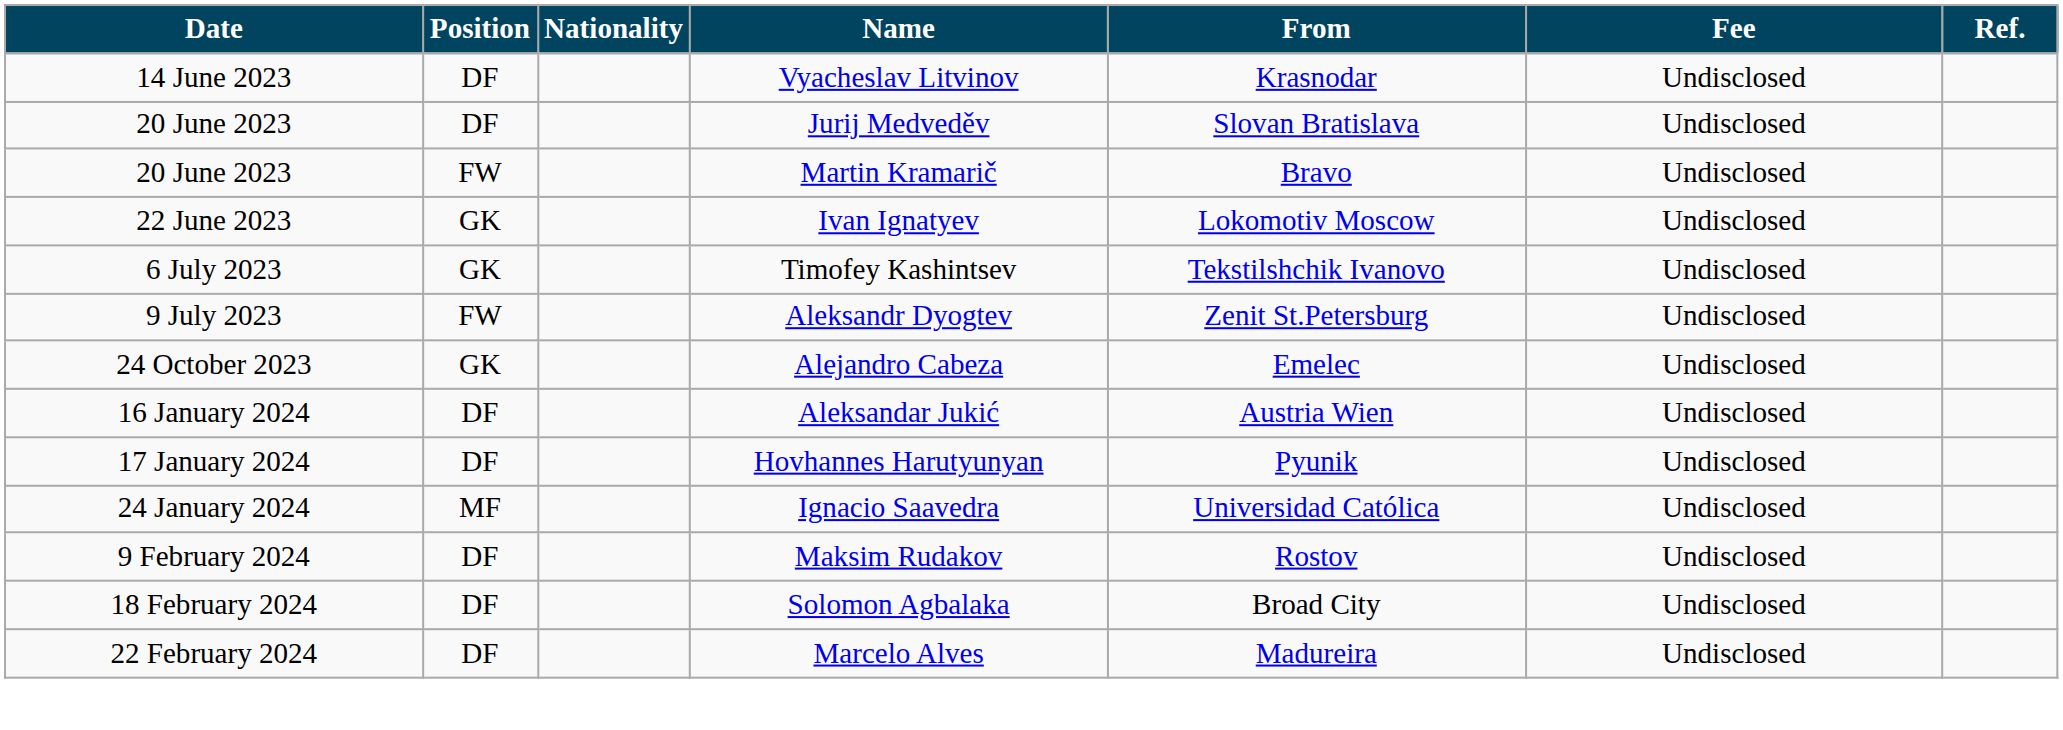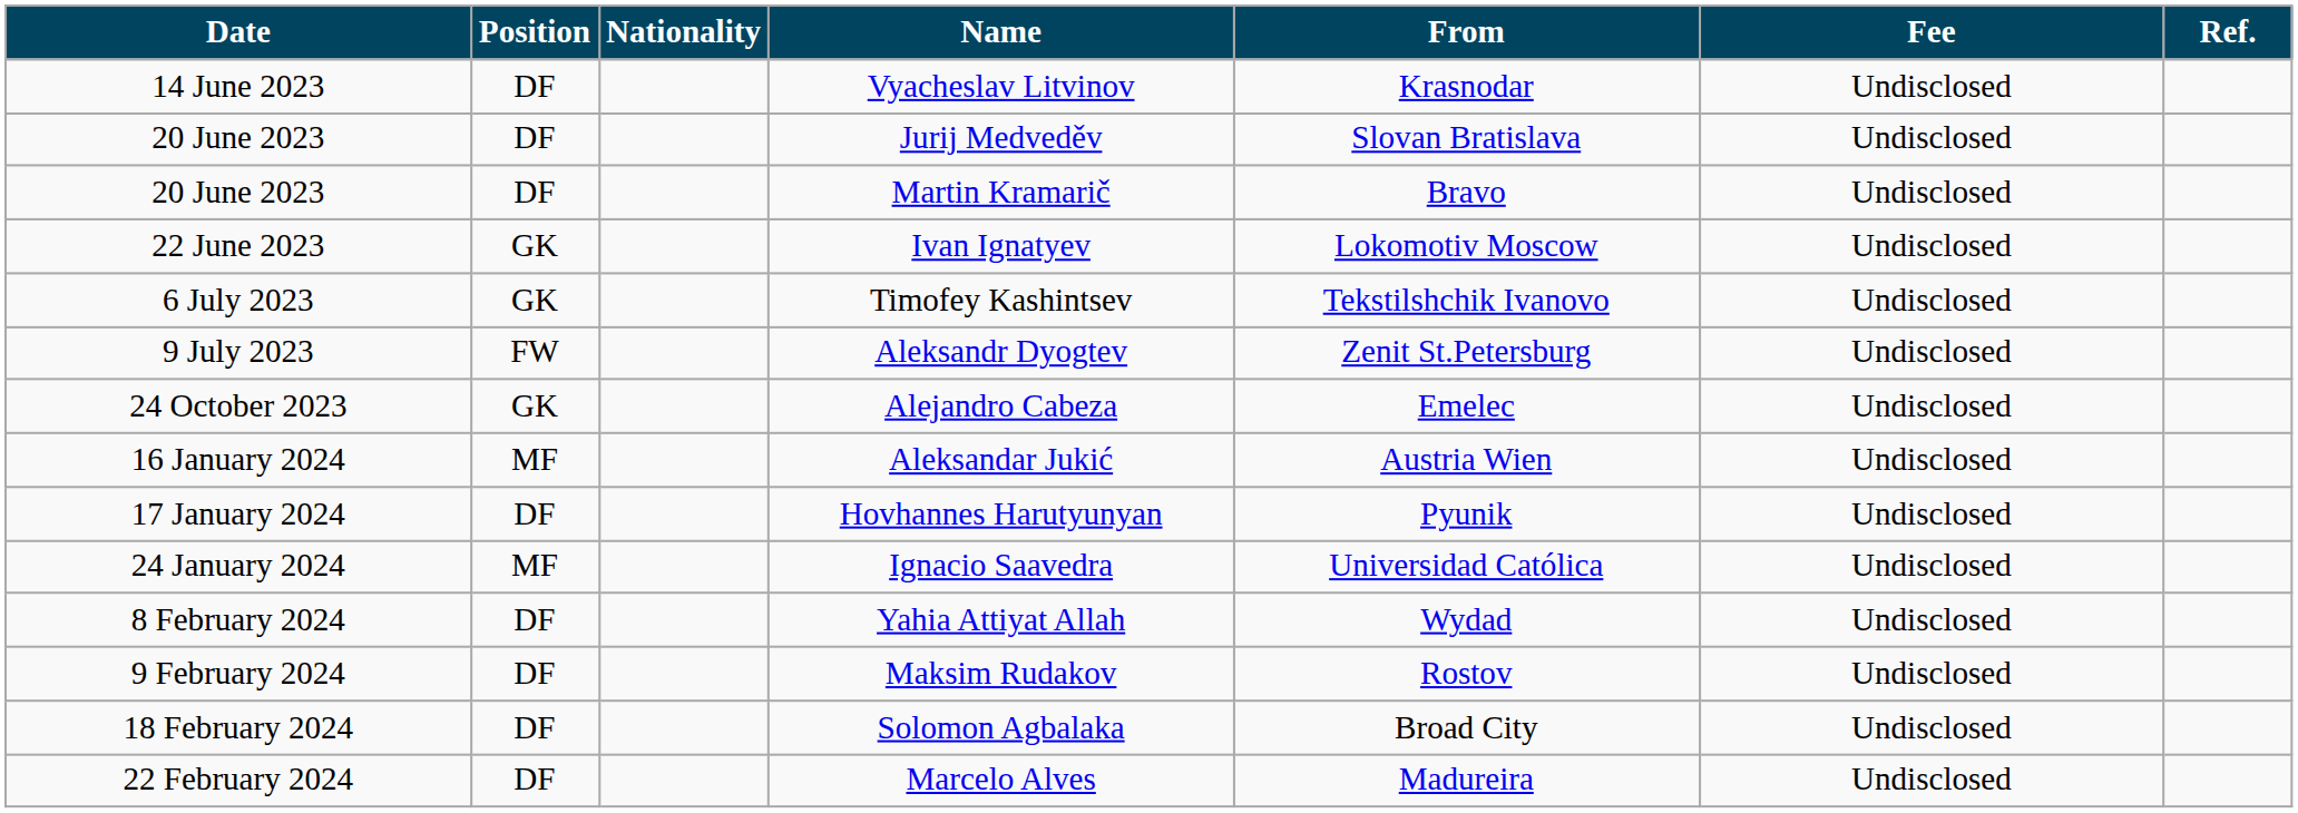 <table class="wikitable"  style="text-align:center; font-size:90%; ">
 <tr>
 <th style="background:#004460; color:white; width:200px;">Date</th>
 <th style="background:#004460; color:white; width:50px;">Position</th>
 <th style="background:#004460; color:white; width:505x;">Nationality</th>
 <th style="background:#004460; color:white; width:200px;">Name</th>
 <th style="background:#004460; color:white; width:200px;">From</th>
 <th style="background:#004460; color:white; width:200px;">Fee</th>
 <th style="background:#004460; color:white; width:50px;">Ref.</th>
 </tr>
 <tr>
 <td>14 June 2023</td>
 <td>DF</td>
 <td></td>
 <td><a href='#'>Vyacheslav Litvinov</a></td>
 <td><a href='#'>Krasnodar</a></td>
 <td>Undisclosed</td>
 <td></td>
 </tr>
 <tr>
 <td>20 June 2023</td>
 <td>DF</td>
 <td></td>
 <td><a href='#'>Jurij Medveděv</a></td>
 <td><a href='#'>Slovan Bratislava</a></td>
 <td>Undisclosed</td>
 <td></td>
 </tr>
 <tr>
 <td>20 June 2023</td>
-<td>FW</td>
+<td>DF</td>
 <td></td>
 <td><a href='#'>Martin Kramarič</a></td>
 <td><a href='#'>Bravo</a></td>
 <td>Undisclosed</td>
 <td></td>
 </tr>
 <tr>
 <td>22 June 2023</td>
 <td>GK</td>
 <td></td>
 <td><a href='#'>Ivan Ignatyev</a></td>
 <td><a href='#'>Lokomotiv Moscow</a></td>
 <td>Undisclosed</td>
 <td></td>
 </tr>
 <tr>
 <td>6 July 2023</td>
 <td>GK</td>
 <td></td>
 <td>Timofey Kashintsev</td>
 <td><a href='#'>Tekstilshchik Ivanovo</a></td>
 <td>Undisclosed</td>
 <td></td>
 </tr>
 <tr>
 <td>9 July 2023</td>
 <td>FW</td>
 <td></td>
 <td><a href='#'>Aleksandr Dyogtev</a></td>
 <td><a href='#'>Zenit St.Petersburg</a></td>
 <td>Undisclosed</td>
 <td></td>
 </tr>
 <tr>
 <td>24 October 2023</td>
 <td>GK</td>
 <td></td>
 <td><a href='#'>Alejandro Cabeza</a></td>
 <td><a href='#'>Emelec</a></td>
 <td>Undisclosed</td>
 <td></td>
 </tr>
 <tr>
 <td>16 January 2024</td>
-<td>DF</td>
+<td>MF</td>
 <td></td>
 <td><a href='#'>Aleksandar Jukić</a></td>
 <td><a href='#'>Austria Wien</a></td>
 <td>Undisclosed</td>
 <td></td>
 </tr>
 <tr>
 <td>17 January 2024</td>
 <td>DF</td>
 <td></td>
 <td><a href='#'>Hovhannes Harutyunyan</a></td>
 <td><a href='#'>Pyunik</a></td>
 <td>Undisclosed</td>
 <td></td>
 </tr>
 <tr>
 <td>24 January 2024</td>
 <td>MF</td>
 <td></td>
 <td><a href='#'>Ignacio Saavedra</a></td>
 <td><a href='#'>Universidad Católica</a></td>
+<td>Undisclosed</td>
+<td></td>
+</tr>
+<tr>
+<td>8 February 2024</td>
+<td>DF</td>
+<td></td>
+<td><a href='#'>Yahia Attiyat Allah</a></td>
+<td><a href='#'>Wydad</a></td>
 <td>Undisclosed</td>
 <td></td>
 </tr>
 <tr>
 <td>9 February 2024</td>
 <td>DF</td>
 <td></td>
 <td><a href='#'>Maksim Rudakov</a></td>
 <td><a href='#'>Rostov</a></td>
 <td>Undisclosed</td>
 <td></td>
 </tr>
 <tr>
 <td>18 February 2024</td>
 <td>DF</td>
 <td></td>
 <td><a href='#'>Solomon Agbalaka</a></td>
 <td>Broad City</td>
 <td>Undisclosed</td>
 <td></td>
 </tr>
 <tr>
 <td>22 February 2024</td>
 <td>DF</td>
 <td></td>
 <td><a href='#'>Marcelo Alves</a></td>
 <td><a href='#'>Madureira</a></td>
 <td>Undisclosed</td>
 <td></td>
 </tr>
 </table>
